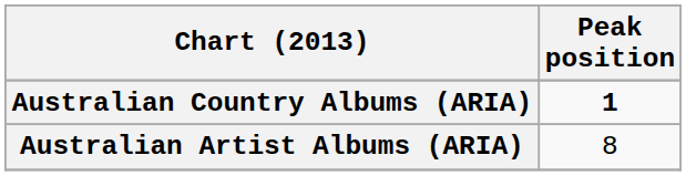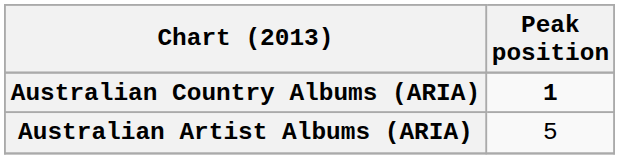 <table class="wikitable sortable plainrowheaders" style="text-align:center">
 <tr>
 <th scope="col">Chart (2013)</th>
 <th scope="col">Peak<br> position</th>
 </tr>
 <tr>
 </tr>
 <tr>
 <th scope="row">Australian Country Albums (ARIA)</th>
 <td><strong>1</strong></td>
 </tr>
 <tr>
 <th scope="row">Australian Artist Albums (ARIA)</th>
-<td>8</td>
+<td>5</td>
 </tr>
 <tr>
 </tr>
 </table>
